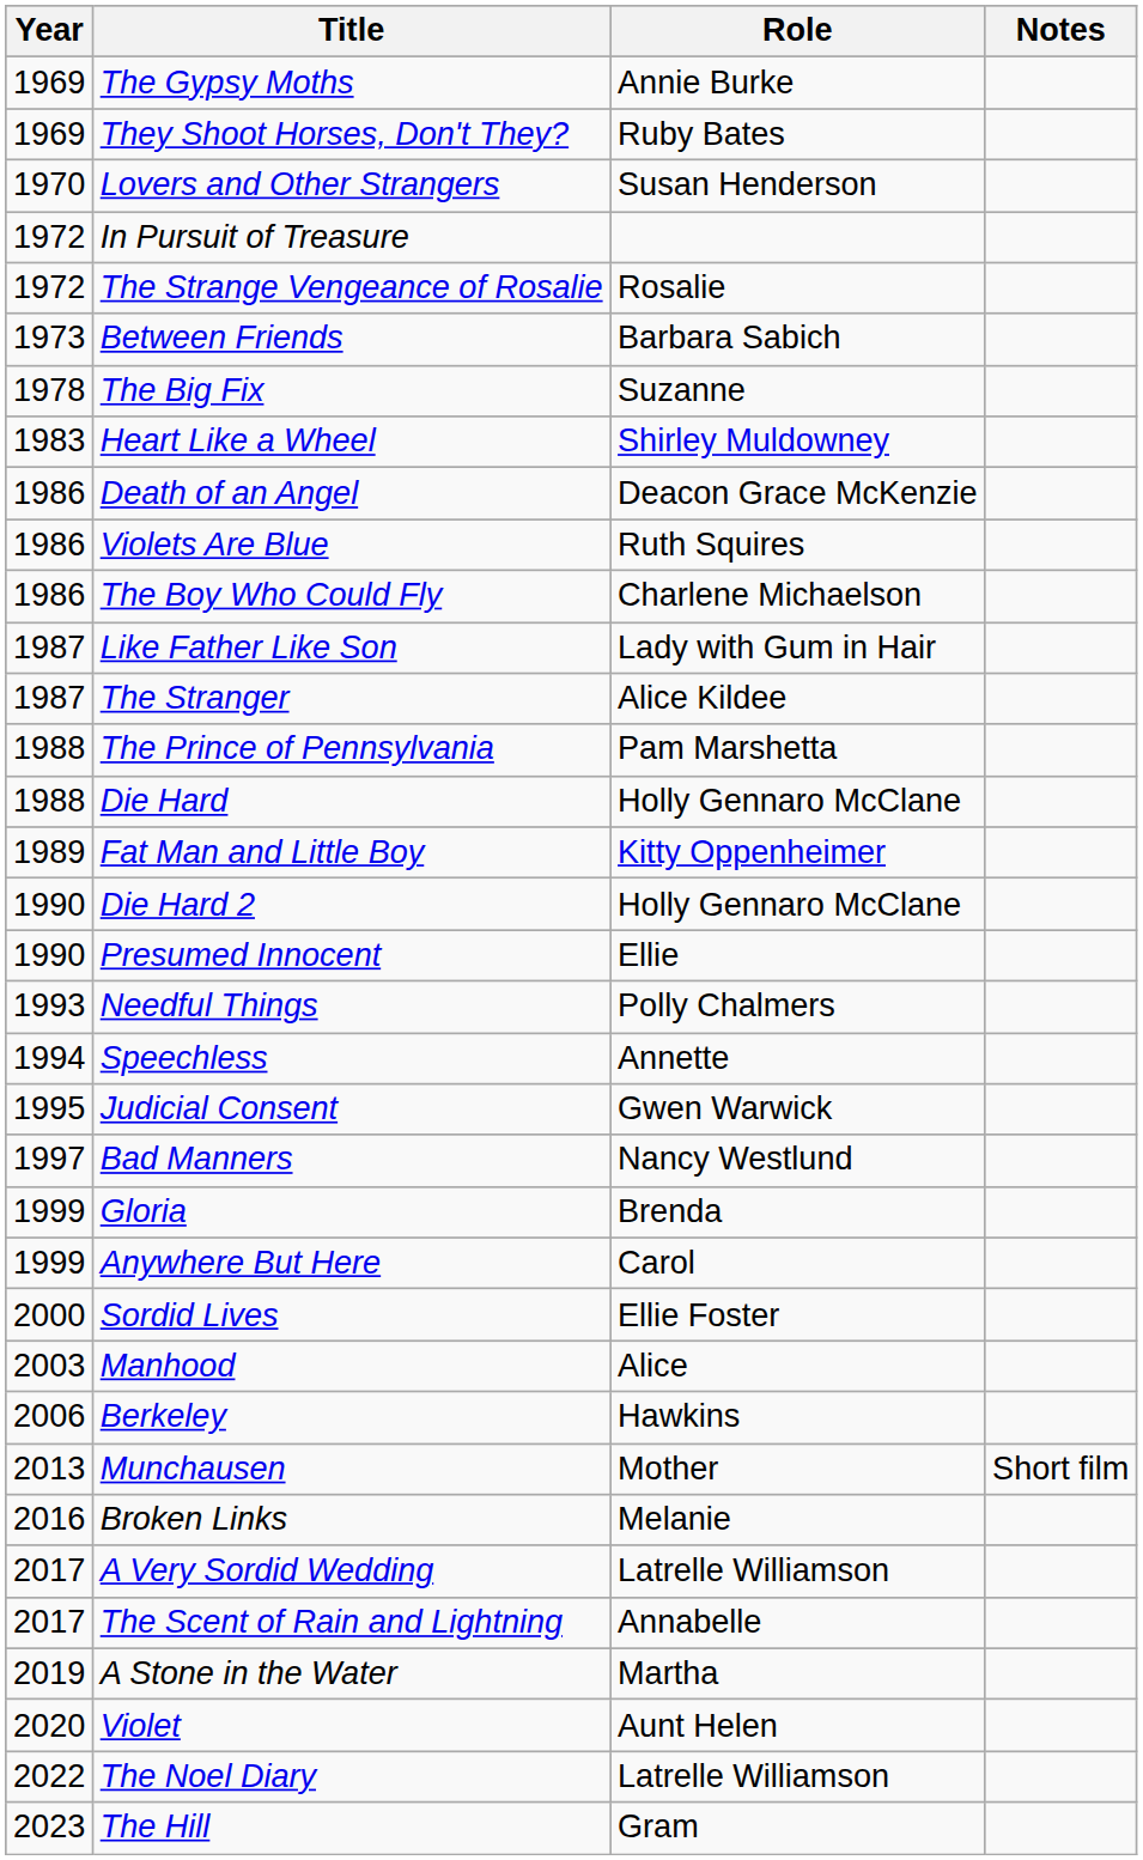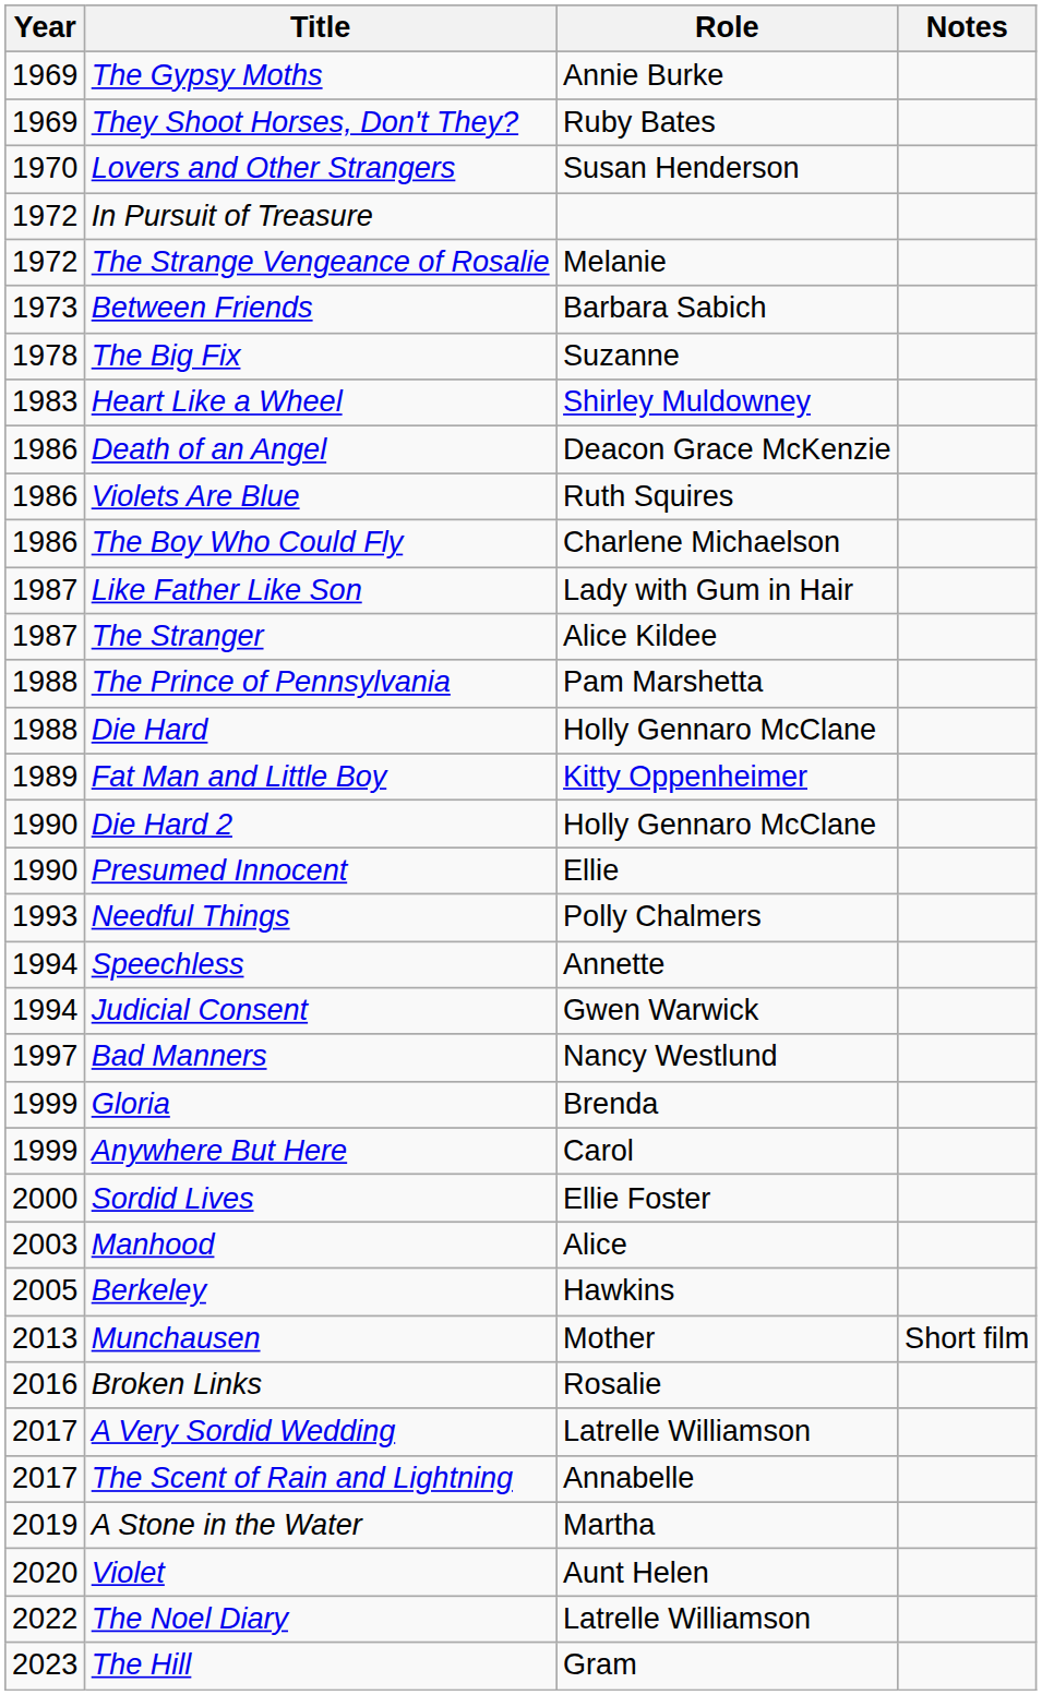 <table class="wikitable sortable">
 <tr>
 <th>Year</th>
 <th>Title</th>
 <th>Role</th>
 <th class="unsortable">Notes</th>
 </tr>
 <tr>
 <td>1969</td>
 <td><em><a href='#'>The Gypsy Moths</a></em></td>
 <td>Annie Burke</td>
 <td></td>
 </tr>
 <tr>
 <td>1969</td>
 <td><em><a href='#'>They Shoot Horses, Don't They?</a></em></td>
 <td>Ruby Bates</td>
 <td></td>
 </tr>
 <tr>
 <td>1970</td>
 <td><em><a href='#'>Lovers and Other Strangers</a></em></td>
 <td>Susan Henderson</td>
 <td></td>
 </tr>
 <tr>
 <td>1972</td>
 <td><em>In Pursuit of Treasure</em></td>
 <td></td>
 <td></td>
 </tr>
 <tr>
 <td>1972</td>
 <td><em><a href='#'>The Strange Vengeance of Rosalie</a></em></td>
-<td>Rosalie</td>
+<td>Melanie</td>
 <td></td>
 </tr>
 <tr>
 <td>1973</td>
 <td><em><a href='#'>Between Friends</a></em></td>
 <td>Barbara Sabich</td>
 <td></td>
 </tr>
 <tr>
 <td>1978</td>
 <td><em><a href='#'>The Big Fix</a></em></td>
 <td>Suzanne</td>
 <td></td>
 </tr>
 <tr>
 <td>1983</td>
 <td><em><a href='#'>Heart Like a Wheel</a></em></td>
 <td><a href='#'>Shirley Muldowney</a></td>
 <td></td>
 </tr>
 <tr>
 <td>1986</td>
 <td><em><a href='#'>Death of an Angel</a></em></td>
 <td>Deacon Grace McKenzie</td>
 <td></td>
 </tr>
 <tr>
 <td>1986</td>
 <td><em><a href='#'>Violets Are Blue</a></em></td>
 <td>Ruth Squires</td>
 <td></td>
 </tr>
 <tr>
 <td>1986</td>
 <td><em><a href='#'>The Boy Who Could Fly</a></em></td>
 <td>Charlene Michaelson</td>
 <td></td>
 </tr>
 <tr>
 <td>1987</td>
 <td><em><a href='#'>Like Father Like Son</a></em></td>
 <td>Lady with Gum in Hair</td>
 <td></td>
 </tr>
 <tr>
 <td>1987</td>
 <td><em><a href='#'>The Stranger</a></em></td>
 <td>Alice Kildee</td>
 <td></td>
 </tr>
 <tr>
 <td>1988</td>
 <td><em><a href='#'>The Prince of Pennsylvania</a></em></td>
 <td>Pam Marshetta</td>
 <td></td>
 </tr>
 <tr>
 <td>1988</td>
 <td><em><a href='#'>Die Hard</a></em></td>
 <td>Holly Gennaro McClane</td>
 <td></td>
 </tr>
 <tr>
 <td>1989</td>
 <td><em><a href='#'>Fat Man and Little Boy</a></em></td>
 <td><a href='#'>Kitty Oppenheimer</a></td>
 <td></td>
 </tr>
 <tr>
 <td>1990</td>
 <td><em><a href='#'>Die Hard 2</a></em></td>
 <td>Holly Gennaro McClane</td>
 <td></td>
 </tr>
 <tr>
 <td>1990</td>
 <td><em><a href='#'>Presumed Innocent</a></em></td>
 <td>Ellie</td>
 <td></td>
 </tr>
 <tr>
 <td>1993</td>
 <td><em><a href='#'>Needful Things</a></em></td>
 <td>Polly Chalmers</td>
 <td></td>
 </tr>
 <tr>
 <td>1994</td>
 <td><em><a href='#'>Speechless</a></em></td>
 <td>Annette</td>
 <td></td>
 </tr>
 <tr>
-<td>1995</td>
+<td>1994</td>
 <td><em><a href='#'>Judicial Consent</a></em></td>
 <td>Gwen Warwick</td>
 <td></td>
 </tr>
 <tr>
 <td>1997</td>
 <td><em><a href='#'>Bad Manners</a></em></td>
 <td>Nancy Westlund</td>
 <td></td>
 </tr>
 <tr>
 <td>1999</td>
 <td><em><a href='#'>Gloria</a></em></td>
 <td>Brenda</td>
 <td></td>
 </tr>
 <tr>
 <td>1999</td>
 <td><em><a href='#'>Anywhere But Here</a></em></td>
 <td>Carol</td>
 <td></td>
 </tr>
 <tr>
 <td>2000</td>
 <td><em><a href='#'>Sordid Lives</a></em></td>
 <td>Ellie Foster</td>
 <td></td>
 </tr>
 <tr>
 <td>2003</td>
 <td><em><a href='#'>Manhood</a></em></td>
 <td>Alice</td>
 <td></td>
 </tr>
 <tr>
-<td>2006</td>
+<td>2005</td>
 <td><em><a href='#'>Berkeley</a></em></td>
 <td>Hawkins</td>
 <td></td>
 </tr>
 <tr>
 <td>2013</td>
 <td><em><a href='#'>Munchausen</a></em></td>
 <td>Mother</td>
 <td>Short film</td>
 </tr>
 <tr>
 <td>2016</td>
 <td><em>Broken Links</em></td>
-<td>Melanie</td>
+<td>Rosalie</td>
 <td></td>
 </tr>
 <tr>
 <td>2017</td>
 <td><em><a href='#'>A Very Sordid Wedding</a></em></td>
 <td>Latrelle Williamson</td>
 <td></td>
 </tr>
 <tr>
 <td>2017</td>
 <td><em><a href='#'>The Scent of Rain and Lightning</a></em></td>
 <td>Annabelle</td>
 <td></td>
 </tr>
 <tr>
 <td>2019</td>
 <td><em>A Stone in the Water</em></td>
 <td>Martha</td>
 <td></td>
 </tr>
 <tr>
 <td>2020</td>
 <td><em><a href='#'>Violet</a></em></td>
 <td>Aunt Helen</td>
 <td></td>
 </tr>
 <tr>
 <td>2022</td>
 <td><em><a href='#'>The Noel Diary</a></em></td>
 <td>Latrelle Williamson</td>
 <td></td>
 </tr>
 <tr>
 <td>2023</td>
 <td><em><a href='#'>The Hill</a></em></td>
 <td>Gram</td>
 <td></td>
 </tr>
 </table>
